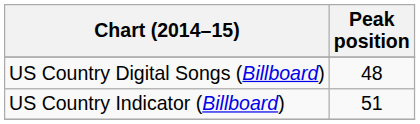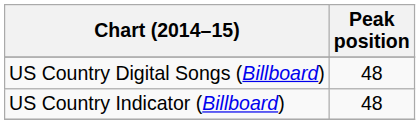 <table class="wikitable sortable">
 <tr>
 <th>Chart (2014–15)</th>
 <th>Peak <br> position</th>
 </tr>
 <tr>
 </tr>
 <tr>
 </tr>
 <tr>
 <td>US Country Digital Songs (<a href='#'><em>Billboard</em></a>)</td>
 <td style="text-align:center;">48</td>
 </tr>
 <tr>
 <td>US Country Indicator (<a href='#'><em>Billboard</em></a>)</td>
-<td style="text-align:center;">51</td>
+<td style="text-align:center;">48</td>
 </tr>
 <tr>
 </tr>
 </table>
